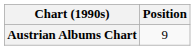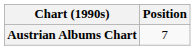 <table class="wikitable plainrowheaders" style="text-align:center;">
 <tr>
 <th>Chart (1990s)</th>
 <th>Position</th>
 </tr>
 <tr>
 <th scope="row">Austrian Albums Chart</th>
-<td>9</td>
+<td>7</td>
 </tr>
 </table>
